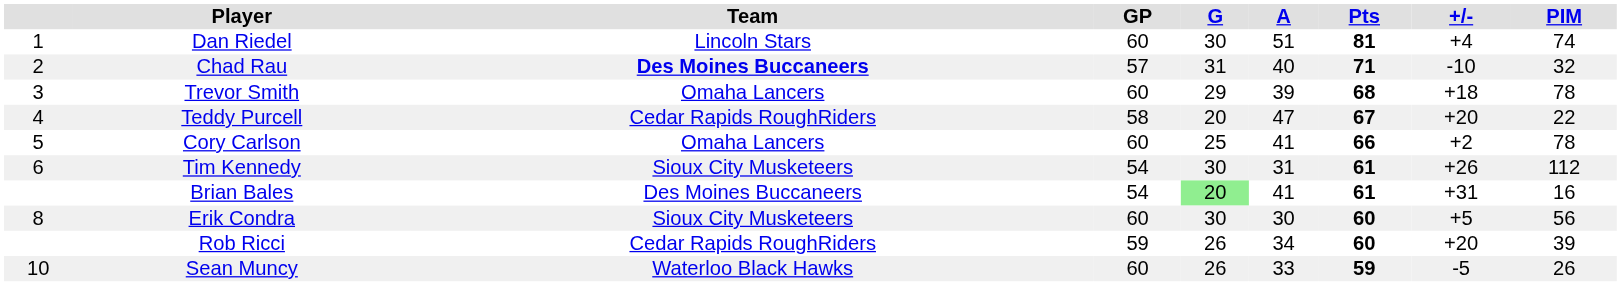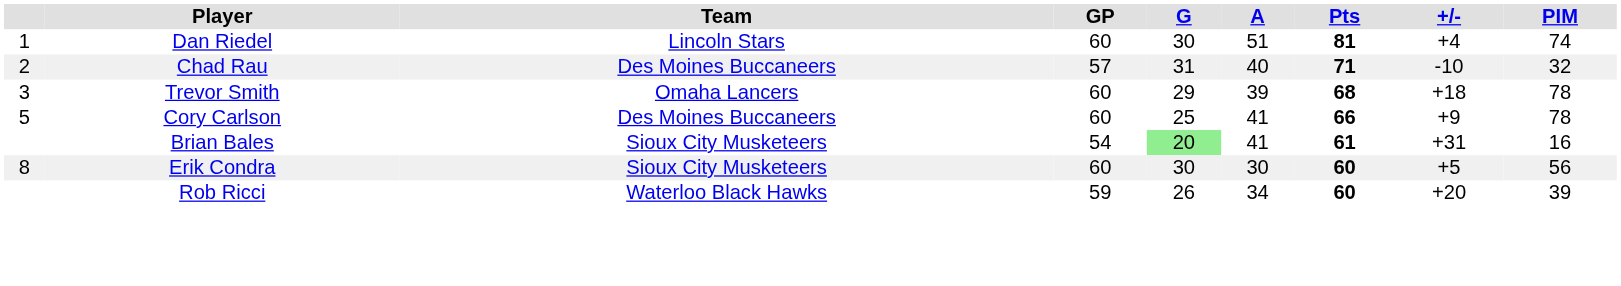 <table border="0" cellpadding="1" cellspacing="0" style="text-align:center; width:80em">
 <tr style="background:#e0e0e0">
 <th></th>
 <th>Player</th>
 <th>Team</th>
 <th>GP</th>
 <th><a href='#'>G</a></th>
 <th><a href='#'>A</a></th>
 <th><a href='#'>Pts</a></th>
 <th><a href='#'>+/-</a></th>
 <th><a href='#'>PIM</a></th>
 </tr>
 <tr>
 <td>1</td>
 <td><a href='#'>Dan Riedel</a></td>
 <td><a href='#'>Lincoln Stars</a></td>
 <td>60</td>
 <td>30</td>
 <td>51</td>
 <td><strong>81</strong></td>
 <td>+4</td>
 <td>74</td>
 </tr>
 <tr style="background:#f0f0f0">
 <td>2</td>
 <td><a href='#'>Chad Rau</a></td>
-<td><strong><a href='#'>Des Moines Buccaneers</a></strong></td>
+<td><a href='#'>Des Moines Buccaneers</a></td>
 <td>57</td>
 <td>31</td>
 <td>40</td>
 <td><strong>71</strong></td>
 <td>-10</td>
 <td>32</td>
 </tr>
 <tr>
 <td>3</td>
 <td><a href='#'>Trevor Smith</a></td>
 <td><a href='#'>Omaha Lancers</a></td>
 <td>60</td>
 <td>29</td>
 <td>39</td>
 <td><strong>68</strong></td>
 <td>+18</td>
 <td>78</td>
 </tr>
-<tr style="background:#f0f0f0">
-<td>4</td>
-<td><a href='#'>Teddy Purcell</a></td>
-<td><a href='#'>Cedar Rapids RoughRiders</a></td>
-<td>58</td>
-<td>20</td>
-<td>47</td>
-<td><strong>67</strong></td>
-<td>+20</td>
-<td>22</td>
-</tr>
 <tr>
 <td>5</td>
 <td><a href='#'>Cory Carlson</a></td>
-<td><a href='#'>Omaha Lancers</a></td>
+<td><a href='#'>Des Moines Buccaneers</a></td>
 <td>60</td>
 <td>25</td>
 <td>41</td>
 <td><strong>66</strong></td>
-<td>+2</td>
+<td>+9</td>
 <td>78</td>
-</tr>
-<tr style="background:#f0f0f0">
-<td>6</td>
-<td><a href='#'>Tim Kennedy</a></td>
-<td><a href='#'>Sioux City Musketeers</a></td>
-<td>54</td>
-<td>30</td>
-<td>31</td>
-<td><strong>61</strong></td>
-<td>+26</td>
-<td>112</td>
 </tr>
 <tr>
 <td></td>
 <td><a href='#'>Brian Bales</a></td>
-<td><a href='#'>Des Moines Buccaneers</a></td>
+<td><a href='#'>Sioux City Musketeers</a></td>
 <td>54</td>
 <td style="background: lightgreen;">20</td>
 <td>41</td>
 <td><strong>61</strong></td>
 <td>+31</td>
 <td>16</td>
 </tr>
 <tr style="background:#f0f0f0">
 <td>8</td>
 <td><a href='#'>Erik Condra</a></td>
 <td><a href='#'>Sioux City Musketeers</a></td>
 <td>60</td>
 <td>30</td>
 <td>30</td>
 <td><strong>60</strong></td>
 <td>+5</td>
 <td>56</td>
 </tr>
 <tr>
 <td></td>
 <td><a href='#'>Rob Ricci</a></td>
-<td><a href='#'>Cedar Rapids RoughRiders</a></td>
+<td><a href='#'>Waterloo Black Hawks</a></td>
 <td>59</td>
 <td>26</td>
 <td>34</td>
 <td><strong>60</strong></td>
 <td>+20</td>
 <td>39</td>
 </tr>
-<tr style="background:#f0f0f0">
-<td>10</td>
-<td><a href='#'>Sean Muncy</a></td>
-<td><a href='#'>Waterloo Black Hawks</a></td>
-<td>60</td>
-<td>26</td>
-<td>33</td>
-<td><strong>59</strong></td>
-<td>-5</td>
-<td>26</td>
-</tr>
 </table>
